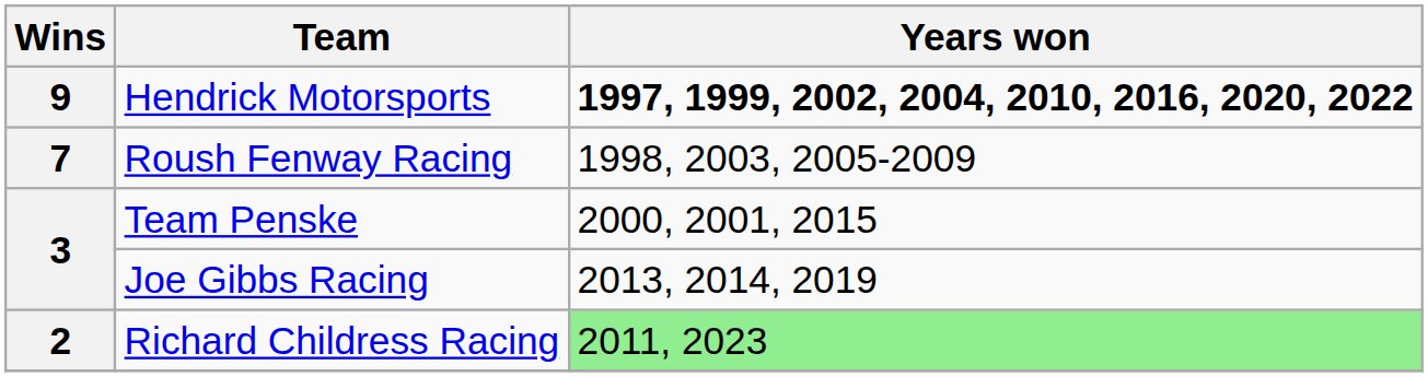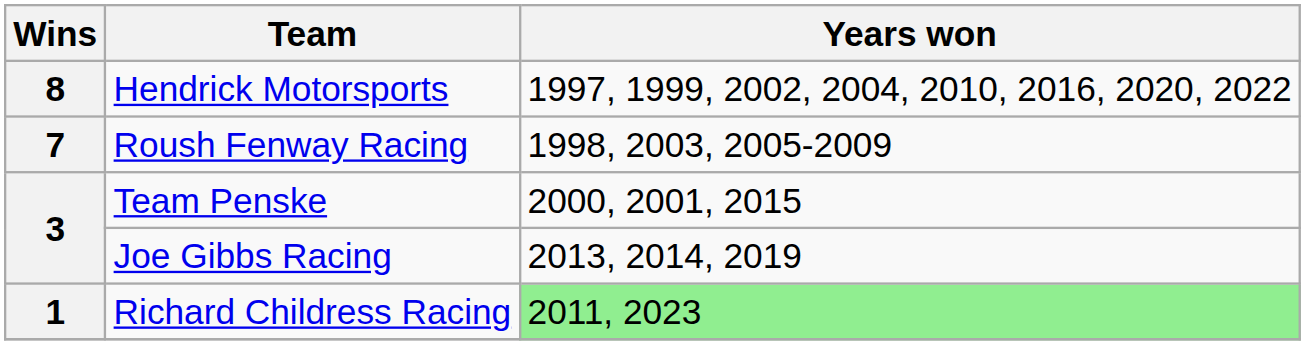 <table class="wikitable" style="font-size: 95%;">
 <tr>
 <th>Wins</th>
 <th>Team</th>
 <th>Years won</th>
 </tr>
 <tr>
-<th>9</th>
+<th>8</th>
 <td><a href='#'>Hendrick Motorsports</a></td>
-<td><strong>1997, 1999, 2002, 2004, 2010, 2016, 2020, 2022</strong></td>
+<td>1997, 1999, 2002, 2004, 2010, 2016, 2020, 2022</td>
 </tr>
 <tr>
 <th>7</th>
 <td><a href='#'>Roush Fenway Racing</a></td>
 <td>1998, 2003, 2005-2009</td>
 </tr>
 <tr>
 <th rowspan="2">3</th>
 <td><a href='#'>Team Penske</a></td>
 <td>2000, 2001, 2015</td>
 </tr>
 <tr>
 <td><a href='#'>Joe Gibbs Racing</a></td>
 <td>2013, 2014, 2019</td>
 </tr>
 <tr>
-<th rownspan="1">2</th>
+<th rownspan="1">1</th>
 <td><a href='#'>Richard Childress Racing</a></td>
 <td style="background: lightgreen;">2011, 2023</td>
 </tr>
 <tr>
 </tr>
 </table>
